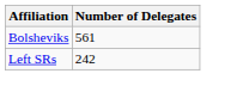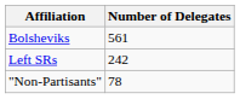 <table class="wikitable">
 <tr>
 <th>Affiliation</th>
 <th>Number of Delegates</th>
 </tr>
 <tr>
 <td><a href='#'>Bolsheviks</a></td>
 <td>561</td>
 </tr>
 <tr>
 <td><a href='#'>Left SRs</a></td>
 <td>242</td>
 </tr>
+<tr>
+<td>"Non-Partisants"</td>
+<td>78</td>
+</tr>
 </table>
